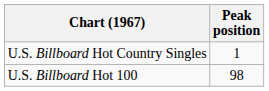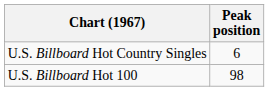 <table class="wikitable">
 <tr>
 <th align="left">Chart (1967)</th>
 <th align="center">Peak<br>position</th>
 </tr>
 <tr>
 <td align="left">U.S. <em>Billboard</em> Hot Country Singles</td>
-<td align="center">1</td>
+<td align="center">6</td>
 </tr>
 <tr>
 <td align="left">U.S. <em>Billboard</em> Hot 100</td>
 <td align="center">98</td>
 </tr>
 </table>
